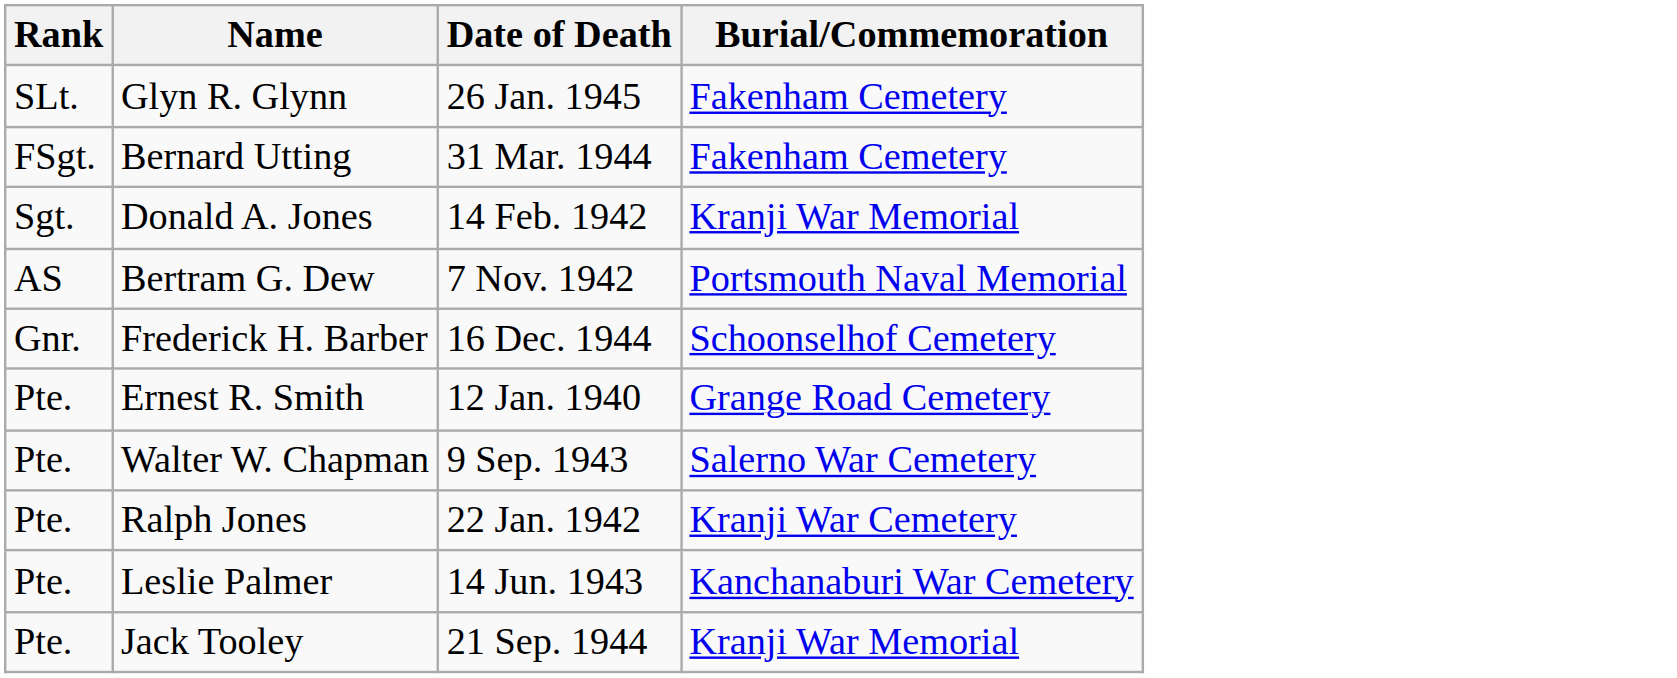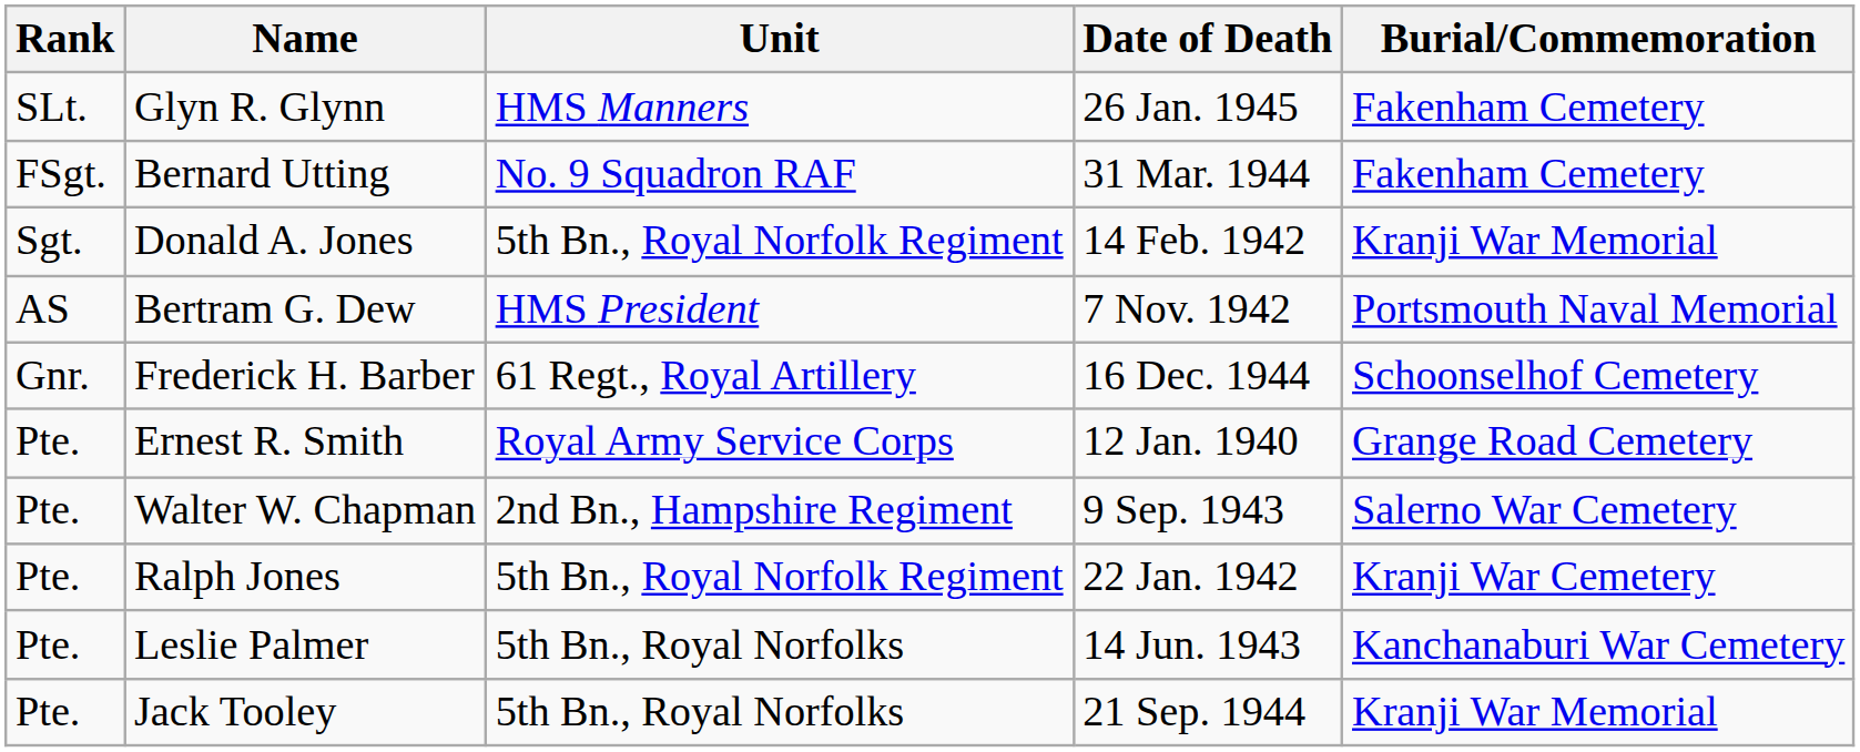 <table class="wikitable">
 <tr>
 <th>Rank</th>
 <th>Name</th>
+<th>Unit</th>
 <th>Date of Death</th>
 <th>Burial/Commemoration</th>
 </tr>
 <tr>
 <td>SLt.</td>
 <td>Glyn R. Glynn</td>
+<td><a href='#'>HMS <em>Manners</em></a></td>
 <td>26 Jan. 1945</td>
 <td><a href='#'>Fakenham Cemetery</a></td>
 </tr>
 <tr>
 <td>FSgt.</td>
 <td>Bernard Utting</td>
+<td><a href='#'>No. 9 Squadron RAF</a></td>
 <td>31 Mar. 1944</td>
 <td><a href='#'>Fakenham Cemetery</a></td>
 </tr>
 <tr>
 <td>Sgt.</td>
 <td>Donald A. Jones</td>
+<td>5th Bn., <a href='#'>Royal Norfolk Regiment</a></td>
 <td>14 Feb. 1942</td>
 <td><a href='#'>Kranji War Memorial</a></td>
 </tr>
 <tr>
 <td>AS</td>
 <td>Bertram G. Dew</td>
+<td><a href='#'>HMS <em>President</em></a></td>
 <td>7 Nov. 1942</td>
 <td><a href='#'>Portsmouth Naval Memorial</a></td>
 </tr>
 <tr>
 <td>Gnr.</td>
 <td>Frederick H. Barber</td>
+<td>61 Regt., <a href='#'>Royal Artillery</a></td>
 <td>16 Dec. 1944</td>
 <td><a href='#'>Schoonselhof Cemetery</a></td>
 </tr>
 <tr>
 <td>Pte.</td>
 <td>Ernest R. Smith</td>
+<td><a href='#'>Royal Army Service Corps</a></td>
 <td>12 Jan. 1940</td>
 <td><a href='#'>Grange Road Cemetery</a></td>
 </tr>
 <tr>
 <td>Pte.</td>
 <td>Walter W. Chapman</td>
+<td>2nd Bn., <a href='#'>Hampshire Regiment</a></td>
 <td>9 Sep. 1943</td>
 <td><a href='#'>Salerno War Cemetery</a></td>
 </tr>
 <tr>
 <td>Pte.</td>
 <td>Ralph Jones</td>
+<td>5th Bn., <a href='#'>Royal Norfolk Regiment</a></td>
 <td>22 Jan. 1942</td>
 <td><a href='#'>Kranji War Cemetery</a></td>
 </tr>
 <tr>
 <td>Pte.</td>
 <td>Leslie Palmer</td>
+<td>5th Bn., Royal Norfolks</td>
 <td>14 Jun. 1943</td>
 <td><a href='#'>Kanchanaburi War Cemetery</a></td>
 </tr>
 <tr>
 <td>Pte.</td>
 <td>Jack Tooley</td>
+<td>5th Bn., Royal Norfolks</td>
 <td>21 Sep. 1944</td>
 <td><a href='#'>Kranji War Memorial</a></td>
 </tr>
 </table>
